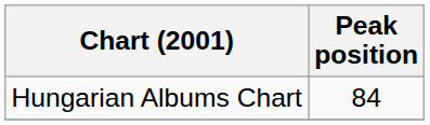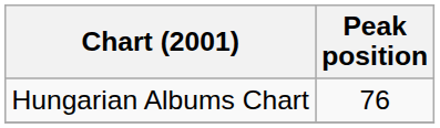 <table class="wikitable">
 <tr>
 <th align="center">Chart (2001)</th>
 <th align="center">Peak<br>position</th>
 </tr>
 <tr>
 <td align="left">Hungarian Albums Chart</td>
-<td align="center">84</td>
+<td align="center">76</td>
 </tr>
 <tr>
 </tr>
 </table>
